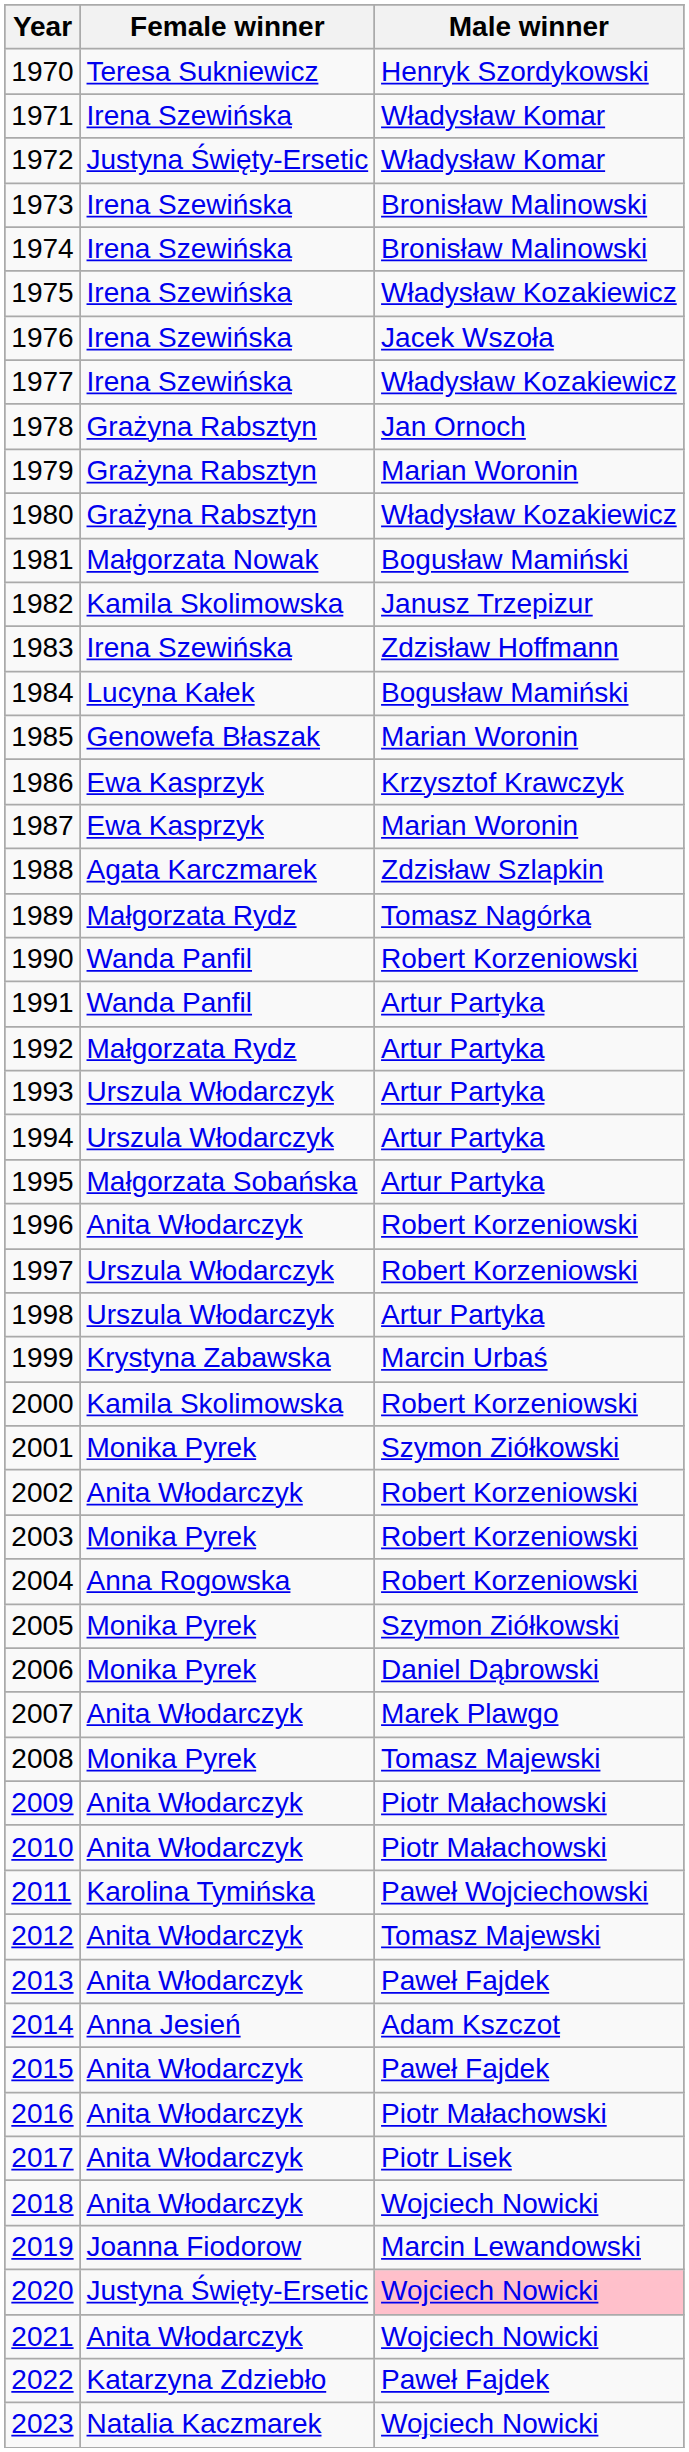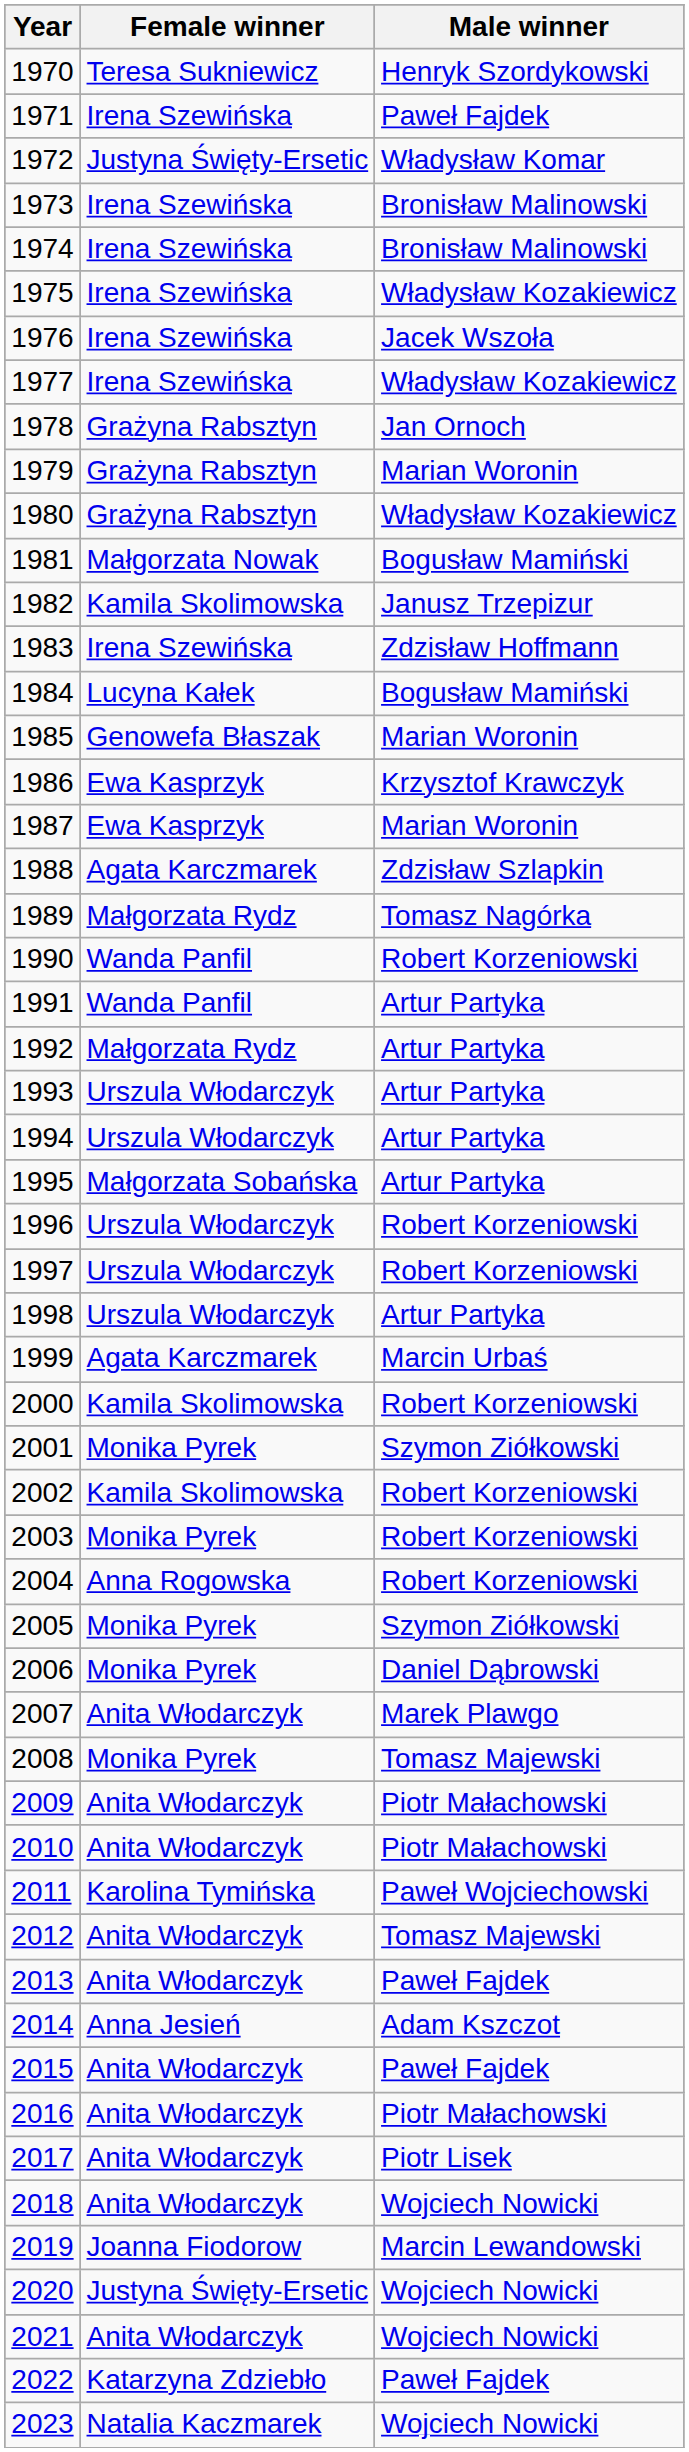 <table class="wikitable sortable">
 <tr>
 <th>Year</th>
 <th>Female winner</th>
 <th>Male winner</th>
 </tr>
 <tr>
 <td>1970</td>
 <td><a href='#'>Teresa Sukniewicz</a></td>
 <td><a href='#'>Henryk Szordykowski</a></td>
 </tr>
 <tr>
 <td>1971</td>
 <td><a href='#'>Irena Szewińska</a></td>
-<td><a href='#'>Władysław Komar</a></td>
+<td><a href='#'>Paweł Fajdek</a></td>
 </tr>
 <tr>
 <td>1972</td>
 <td><a href='#'>Justyna Święty-Ersetic</a></td>
 <td><a href='#'>Władysław Komar</a></td>
 </tr>
 <tr>
 <td>1973</td>
 <td><a href='#'>Irena Szewińska</a></td>
 <td><a href='#'>Bronisław Malinowski</a></td>
 </tr>
 <tr>
 <td>1974</td>
 <td><a href='#'>Irena Szewińska</a></td>
 <td><a href='#'>Bronisław Malinowski</a></td>
 </tr>
 <tr>
 <td>1975</td>
 <td><a href='#'>Irena Szewińska</a></td>
 <td><a href='#'>Władysław Kozakiewicz</a></td>
 </tr>
 <tr>
 <td>1976</td>
 <td><a href='#'>Irena Szewińska</a></td>
 <td><a href='#'>Jacek Wszoła</a></td>
 </tr>
 <tr>
 <td>1977</td>
 <td><a href='#'>Irena Szewińska</a></td>
 <td><a href='#'>Władysław Kozakiewicz</a></td>
 </tr>
 <tr>
 <td>1978</td>
 <td><a href='#'>Grażyna Rabsztyn</a></td>
 <td><a href='#'>Jan Ornoch</a></td>
 </tr>
 <tr>
 <td>1979</td>
 <td><a href='#'>Grażyna Rabsztyn</a></td>
 <td><a href='#'>Marian Woronin</a></td>
 </tr>
 <tr>
 <td>1980</td>
 <td><a href='#'>Grażyna Rabsztyn</a></td>
 <td><a href='#'>Władysław Kozakiewicz</a></td>
 </tr>
 <tr>
 <td>1981</td>
 <td><a href='#'>Małgorzata Nowak</a></td>
 <td><a href='#'>Bogusław Mamiński</a></td>
 </tr>
 <tr>
 <td>1982</td>
 <td><a href='#'>Kamila Skolimowska</a></td>
 <td><a href='#'>Janusz Trzepizur</a></td>
 </tr>
 <tr>
 <td>1983</td>
 <td><a href='#'>Irena Szewińska</a></td>
 <td><a href='#'>Zdzisław Hoffmann</a></td>
 </tr>
 <tr>
 <td>1984</td>
 <td><a href='#'>Lucyna Kałek</a></td>
 <td><a href='#'>Bogusław Mamiński</a></td>
 </tr>
 <tr>
 <td>1985</td>
 <td><a href='#'>Genowefa Błaszak</a></td>
 <td><a href='#'>Marian Woronin</a></td>
 </tr>
 <tr>
 <td>1986</td>
 <td><a href='#'>Ewa Kasprzyk</a></td>
 <td><a href='#'>Krzysztof Krawczyk</a></td>
 </tr>
 <tr>
 <td>1987</td>
 <td><a href='#'>Ewa Kasprzyk</a></td>
 <td><a href='#'>Marian Woronin</a></td>
 </tr>
 <tr>
 <td>1988</td>
 <td><a href='#'>Agata Karczmarek</a></td>
 <td><a href='#'>Zdzisław Szlapkin</a></td>
 </tr>
 <tr>
 <td>1989</td>
 <td><a href='#'>Małgorzata Rydz</a></td>
 <td><a href='#'>Tomasz Nagórka</a></td>
 </tr>
 <tr>
 <td>1990</td>
 <td><a href='#'>Wanda Panfil</a></td>
 <td><a href='#'>Robert Korzeniowski</a></td>
 </tr>
 <tr>
 <td>1991</td>
 <td><a href='#'>Wanda Panfil</a></td>
 <td><a href='#'>Artur Partyka</a></td>
 </tr>
 <tr>
 <td>1992</td>
 <td><a href='#'>Małgorzata Rydz</a></td>
 <td><a href='#'>Artur Partyka</a></td>
 </tr>
 <tr>
 <td>1993</td>
 <td><a href='#'>Urszula Włodarczyk</a></td>
 <td><a href='#'>Artur Partyka</a></td>
 </tr>
 <tr>
 <td>1994</td>
 <td><a href='#'>Urszula Włodarczyk</a></td>
 <td><a href='#'>Artur Partyka</a></td>
 </tr>
 <tr>
 <td>1995</td>
 <td><a href='#'>Małgorzata Sobańska</a></td>
 <td><a href='#'>Artur Partyka</a></td>
 </tr>
 <tr>
 <td>1996</td>
-<td><a href='#'>Anita Włodarczyk</a></td>
+<td><a href='#'>Urszula Włodarczyk</a></td>
 <td><a href='#'>Robert Korzeniowski</a></td>
 </tr>
 <tr>
 <td>1997</td>
 <td><a href='#'>Urszula Włodarczyk</a></td>
 <td><a href='#'>Robert Korzeniowski</a></td>
 </tr>
 <tr>
 <td>1998</td>
 <td><a href='#'>Urszula Włodarczyk</a></td>
 <td><a href='#'>Artur Partyka</a></td>
 </tr>
 <tr>
 <td>1999</td>
-<td><a href='#'>Krystyna Zabawska</a></td>
+<td><a href='#'>Agata Karczmarek</a></td>
 <td><a href='#'>Marcin Urbaś</a></td>
 </tr>
 <tr>
 <td>2000</td>
 <td><a href='#'>Kamila Skolimowska</a></td>
 <td><a href='#'>Robert Korzeniowski</a></td>
 </tr>
 <tr>
 <td>2001</td>
 <td><a href='#'>Monika Pyrek</a></td>
 <td><a href='#'>Szymon Ziółkowski</a></td>
 </tr>
 <tr>
 <td>2002</td>
-<td><a href='#'>Anita Włodarczyk</a></td>
+<td><a href='#'>Kamila Skolimowska</a></td>
 <td><a href='#'>Robert Korzeniowski</a></td>
 </tr>
 <tr>
 <td>2003</td>
 <td><a href='#'>Monika Pyrek</a></td>
 <td><a href='#'>Robert Korzeniowski</a></td>
 </tr>
 <tr>
 <td>2004</td>
 <td><a href='#'>Anna Rogowska</a></td>
 <td><a href='#'>Robert Korzeniowski</a></td>
 </tr>
 <tr>
 <td>2005</td>
 <td><a href='#'>Monika Pyrek</a></td>
 <td><a href='#'>Szymon Ziółkowski</a></td>
 </tr>
 <tr>
 <td>2006</td>
 <td><a href='#'>Monika Pyrek</a></td>
 <td><a href='#'>Daniel Dąbrowski</a></td>
 </tr>
 <tr>
 <td>2007</td>
 <td><a href='#'>Anita Włodarczyk</a></td>
 <td><a href='#'>Marek Plawgo</a></td>
 </tr>
 <tr>
 <td>2008</td>
 <td><a href='#'>Monika Pyrek</a></td>
 <td><a href='#'>Tomasz Majewski</a></td>
 </tr>
 <tr>
 <td><a href='#'>2009</a></td>
 <td><a href='#'>Anita Włodarczyk</a></td>
 <td><a href='#'>Piotr Małachowski</a></td>
 </tr>
 <tr>
 <td><a href='#'>2010</a></td>
 <td><a href='#'>Anita Włodarczyk</a></td>
 <td><a href='#'>Piotr Małachowski</a></td>
 </tr>
 <tr>
 <td><a href='#'>2011</a></td>
 <td><a href='#'>Karolina Tymińska</a></td>
 <td><a href='#'>Paweł Wojciechowski</a></td>
 </tr>
 <tr>
 <td><a href='#'>2012</a></td>
 <td><a href='#'>Anita Włodarczyk</a></td>
 <td><a href='#'>Tomasz Majewski</a></td>
 </tr>
 <tr>
 <td><a href='#'>2013</a></td>
 <td><a href='#'>Anita Włodarczyk</a></td>
 <td><a href='#'>Paweł Fajdek</a></td>
 </tr>
 <tr>
 <td><a href='#'>2014</a></td>
 <td><a href='#'>Anna Jesień</a></td>
 <td><a href='#'>Adam Kszczot</a></td>
 </tr>
 <tr>
 <td><a href='#'>2015</a></td>
 <td><a href='#'>Anita Włodarczyk</a></td>
 <td><a href='#'>Paweł Fajdek</a></td>
 </tr>
 <tr>
 <td><a href='#'>2016</a></td>
 <td><a href='#'>Anita Włodarczyk</a></td>
 <td><a href='#'>Piotr Małachowski</a></td>
 </tr>
 <tr>
 <td><a href='#'>2017</a></td>
 <td><a href='#'>Anita Włodarczyk</a></td>
 <td><a href='#'>Piotr Lisek</a></td>
 </tr>
 <tr>
 <td><a href='#'>2018</a></td>
 <td><a href='#'>Anita Włodarczyk</a></td>
 <td><a href='#'>Wojciech Nowicki</a></td>
 </tr>
 <tr>
 <td><a href='#'>2019</a></td>
 <td><a href='#'>Joanna Fiodorow</a></td>
 <td><a href='#'>Marcin Lewandowski</a></td>
 </tr>
 <tr>
 <td><a href='#'>2020</a></td>
 <td><a href='#'>Justyna Święty-Ersetic</a></td>
-<td style="background: pink;"><a href='#'>Wojciech Nowicki</a></td>
+<td><a href='#'>Wojciech Nowicki</a></td>
 </tr>
 <tr>
 <td><a href='#'>2021</a></td>
 <td><a href='#'>Anita Włodarczyk</a></td>
 <td><a href='#'>Wojciech Nowicki</a></td>
 </tr>
 <tr>
 <td><a href='#'>2022</a></td>
 <td><a href='#'>Katarzyna Zdziebło</a></td>
 <td><a href='#'>Paweł Fajdek</a></td>
 </tr>
 <tr>
 <td><a href='#'>2023</a></td>
 <td><a href='#'>Natalia Kaczmarek</a></td>
 <td><a href='#'>Wojciech Nowicki</a></td>
 </tr>
 </table>
